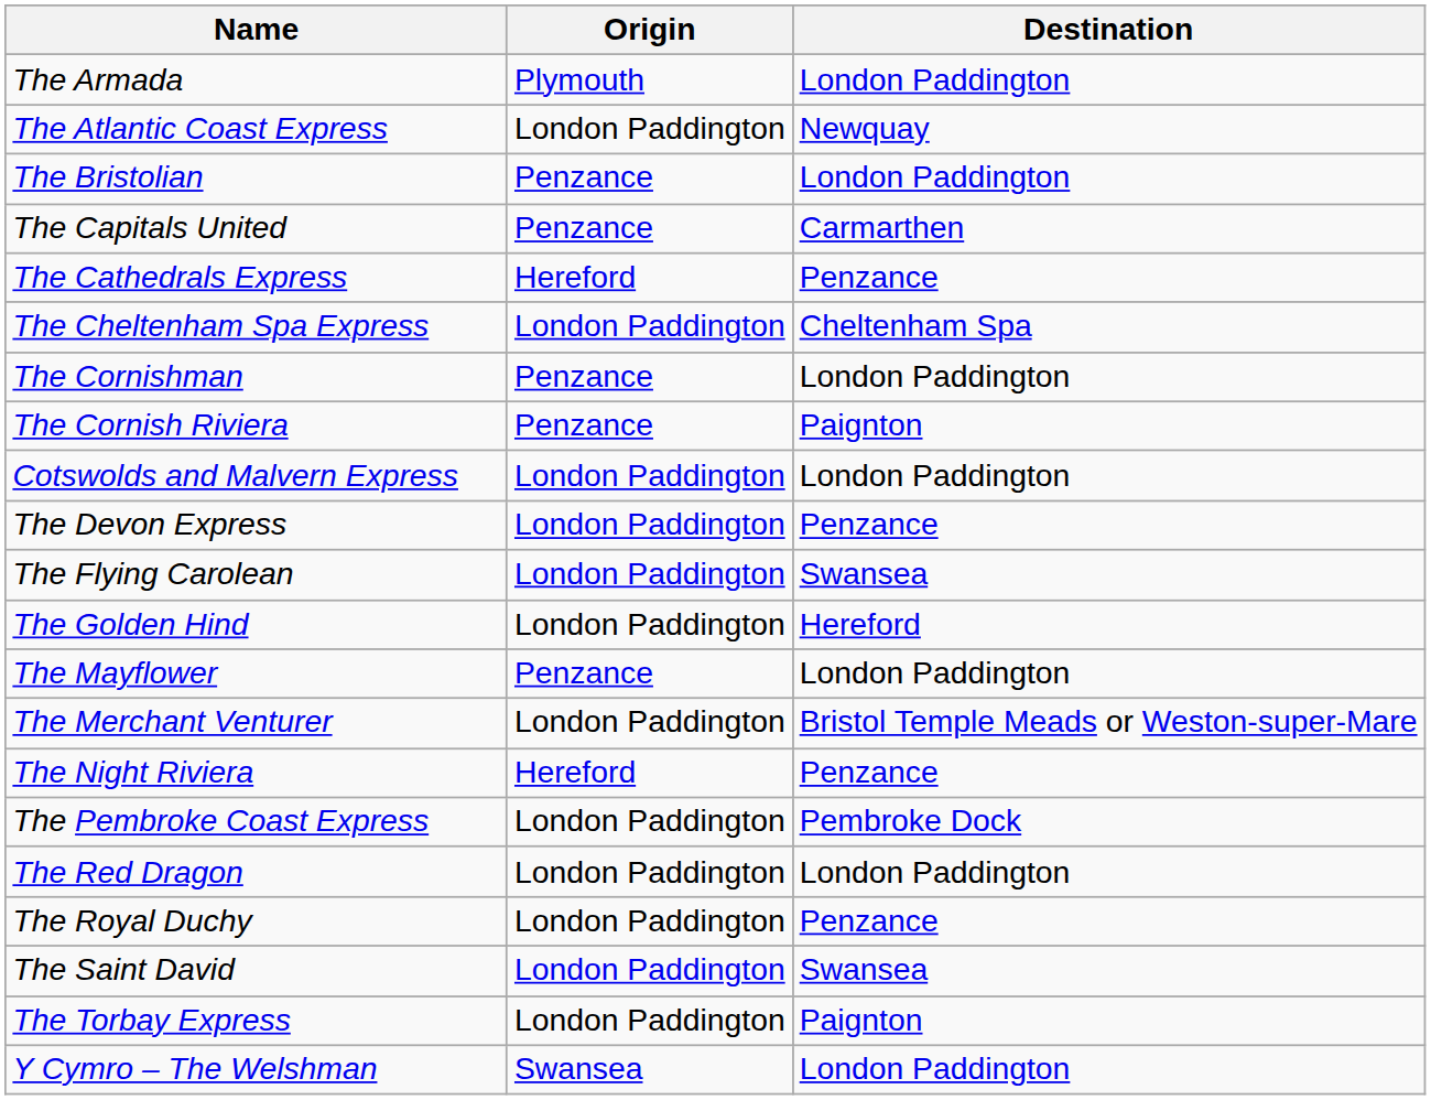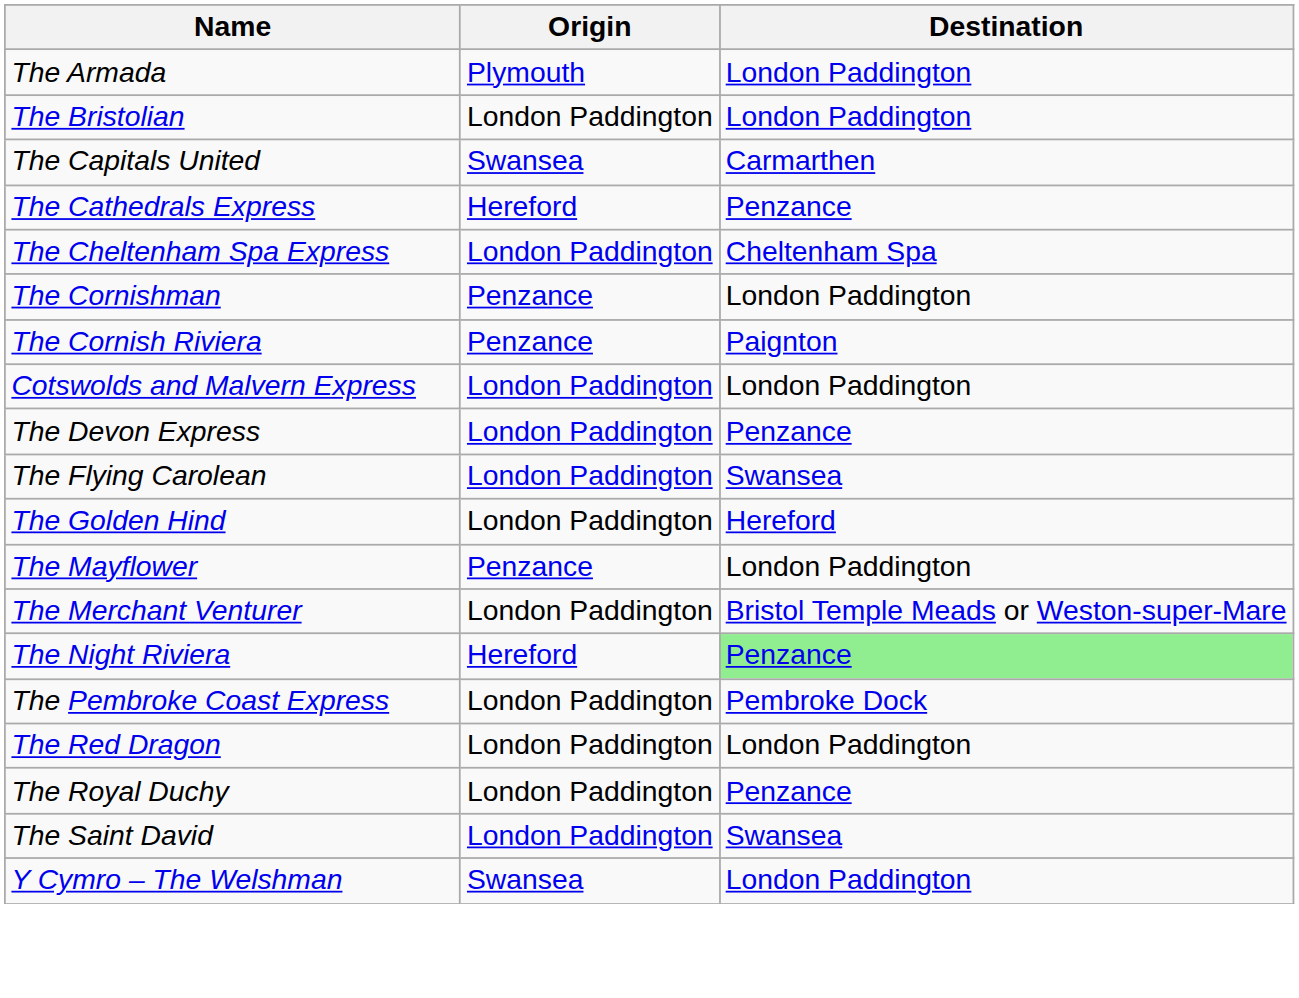 <table class="wikitable">
 <tr>
 <th width="250px">Name</th>
 <th>Origin</th>
 <th>Destination</th>
 </tr>
 <tr>
 <td><em>The Armada</em></td>
 <td><a href='#'>Plymouth</a></td>
 <td><a href='#'>London Paddington</a></td>
 </tr>
 <tr>
-<td><em><a href='#'>The Atlantic Coast Express</a></em></td>
+<td><em><a href='#'>The Bristolian</a></em></td>
 <td>London Paddington</td>
-<td><a href='#'>Newquay</a></td>
-</tr>
-<tr>
-<td><em><a href='#'>The Bristolian</a></em></td>
-<td><a href='#'>Penzance</a></td>
 <td><a href='#'>London Paddington</a></td>
 </tr>
 <tr>
 <td><em>The Capitals United</em></td>
-<td><a href='#'>Penzance</a></td>
+<td><a href='#'>Swansea</a></td>
 <td><a href='#'>Carmarthen</a></td>
 </tr>
 <tr>
 <td><em><a href='#'>The Cathedrals Express</a></em></td>
 <td><a href='#'>Hereford</a></td>
 <td><a href='#'>Penzance</a></td>
 </tr>
 <tr>
 <td><em><a href='#'>The Cheltenham Spa Express</a></em></td>
 <td><a href='#'>London Paddington</a></td>
 <td><a href='#'>Cheltenham Spa</a></td>
 </tr>
 <tr>
 <td><em><a href='#'>The Cornishman</a></em></td>
 <td><a href='#'>Penzance</a></td>
 <td>London Paddington</td>
 </tr>
 <tr>
 <td><em><a href='#'>The Cornish Riviera</a></em></td>
 <td><a href='#'>Penzance</a></td>
 <td><a href='#'>Paignton</a></td>
 </tr>
 <tr>
 <td><em><a href='#'>Cotswolds and Malvern Express</a></em></td>
 <td><a href='#'>London Paddington</a></td>
 <td>London Paddington</td>
 </tr>
 <tr>
 <td><em>The Devon Express</em></td>
 <td><a href='#'>London Paddington</a></td>
 <td><a href='#'>Penzance</a></td>
 </tr>
 <tr>
 <td><em>The Flying Carolean</em></td>
 <td><a href='#'>London Paddington</a></td>
 <td><a href='#'>Swansea</a></td>
 </tr>
 <tr>
 <td><em><a href='#'>The Golden Hind</a></em></td>
 <td>London Paddington</td>
 <td><a href='#'>Hereford</a></td>
 </tr>
 <tr>
 <td><em><a href='#'>The Mayflower</a></em></td>
 <td><a href='#'>Penzance</a></td>
 <td>London Paddington</td>
 </tr>
 <tr>
 <td><em><a href='#'>The Merchant Venturer</a></em></td>
 <td>London Paddington</td>
 <td><a href='#'>Bristol Temple Meads</a> or <a href='#'>Weston-super-Mare</a></td>
 </tr>
 <tr>
 <td><em><a href='#'>The Night Riviera</a></em></td>
 <td><a href='#'>Hereford</a></td>
-<td><a href='#'>Penzance</a></td>
+<td style="background: lightgreen;"><a href='#'>Penzance</a></td>
 </tr>
 <tr>
 <td><em>The <a href='#'>Pembroke Coast Express</a></em></td>
 <td>London Paddington</td>
 <td><a href='#'>Pembroke Dock</a></td>
 </tr>
 <tr>
 <td><em><a href='#'>The Red Dragon</a></em></td>
 <td>London Paddington</td>
 <td>London Paddington</td>
 </tr>
 <tr>
 <td><em>The Royal Duchy</em></td>
 <td>London Paddington</td>
 <td><a href='#'>Penzance</a></td>
 </tr>
 <tr>
 <td><em>The Saint David</em></td>
 <td><a href='#'>London Paddington</a></td>
 <td><a href='#'>Swansea</a></td>
 </tr>
 <tr>
-<td><em><a href='#'>The Torbay Express</a></em></td>
-<td>London Paddington</td>
-<td><a href='#'>Paignton</a></td>
-</tr>
-<tr>
 <td><em><a href='#'>Y Cymro – The Welshman</a></em></td>
 <td><a href='#'>Swansea</a></td>
 <td><a href='#'>London Paddington</a></td>
 </tr>
 </table>
